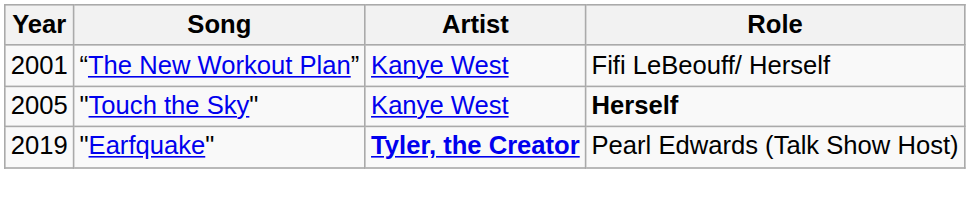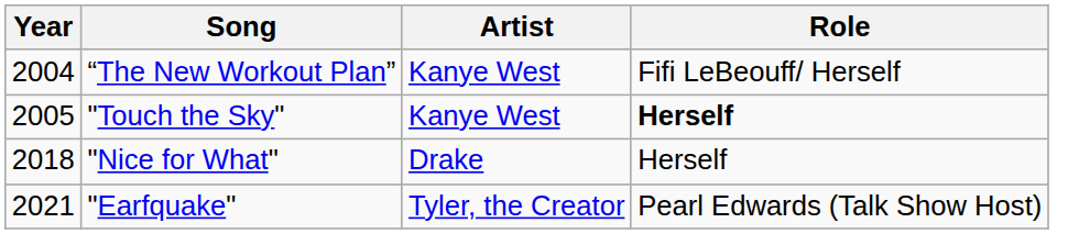 <table class="wikitable sortable">
 <tr>
 <th>Year</th>
 <th>Song</th>
 <th>Artist</th>
 <th>Role</th>
 </tr>
 <tr>
-<td>2001</td>
+<td>2004</td>
 <td>“<a href='#'>The New Workout Plan</a>”</td>
 <td><a href='#'>Kanye West</a></td>
 <td>Fifi LeBeouff/ Herself</td>
 </tr>
 <tr>
 <td>2005</td>
 <td>"<a href='#'>Touch the Sky</a>"</td>
 <td><a href='#'>Kanye West</a></td>
 <td><strong>Herself</strong></td>
 </tr>
 <tr>
-<td>2019</td>
+<td>2018</td>
+<td>"<a href='#'>Nice for What</a>"</td>
+<td><a href='#'>Drake</a></td>
+<td>Herself</td>
+</tr>
+<tr>
+<td>2021</td>
 <td>"<a href='#'>Earfquake</a>"</td>
-<td><strong><a href='#'>Tyler, the Creator</a></strong></td>
+<td><a href='#'>Tyler, the Creator</a></td>
 <td>Pearl Edwards (Talk Show Host)</td>
 </tr>
 </table>
